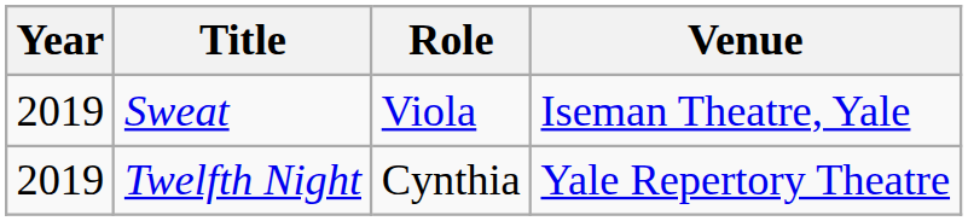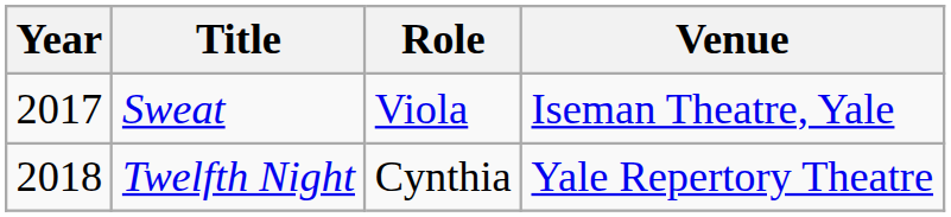 <table class="wikitable sortable">
 <tr>
 <th>Year</th>
 <th>Title</th>
 <th>Role</th>
 <th>Venue</th>
 </tr>
 <tr>
-<td>2019</td>
+<td>2017</td>
 <td><em><a href='#'>Sweat</a></em></td>
 <td><a href='#'>Viola</a></td>
 <td><a href='#'>Iseman Theatre, Yale</a></td>
 </tr>
 <tr>
-<td>2019</td>
+<td>2018</td>
 <td><em><a href='#'>Twelfth Night</a></em></td>
 <td>Cynthia</td>
 <td><a href='#'>Yale Repertory Theatre</a></td>
 </tr>
 </table>
